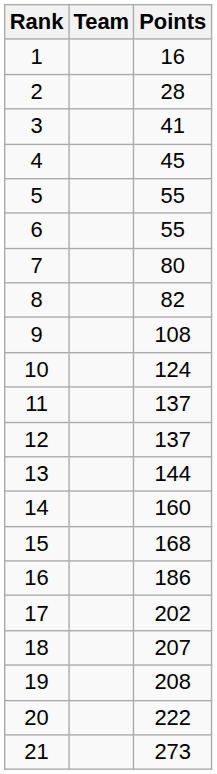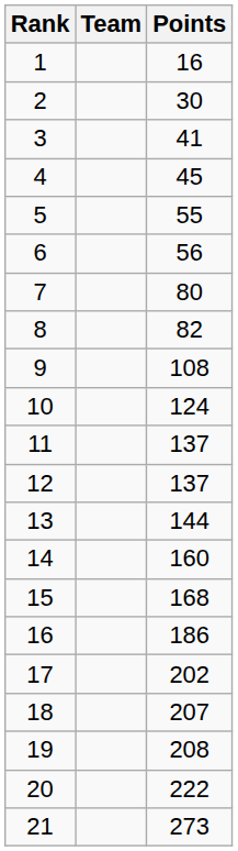 <table class="wikitable sortable" style="text-align:center">
 <tr>
 <th>Rank</th>
 <th>Team</th>
 <th>Points</th>
 </tr>
 <tr>
 <td>1</td>
 <td align=left></td>
 <td>16</td>
 </tr>
 <tr>
 <td>2</td>
 <td align=left></td>
-<td>28</td>
+<td>30</td>
 </tr>
 <tr>
 <td>3</td>
 <td align=left></td>
 <td>41</td>
 </tr>
 <tr>
 <td>4</td>
 <td align=left></td>
 <td>45</td>
 </tr>
 <tr>
 <td>5</td>
 <td align=left></td>
 <td>55</td>
 </tr>
 <tr>
 <td>6</td>
 <td align=left></td>
-<td>55</td>
+<td>56</td>
 </tr>
 <tr>
 <td>7</td>
 <td align=left></td>
 <td>80</td>
 </tr>
 <tr>
 <td>8</td>
 <td align=left></td>
 <td>82</td>
 </tr>
 <tr>
 <td>9</td>
 <td align=left></td>
 <td>108</td>
 </tr>
 <tr>
 <td>10</td>
 <td align=left></td>
 <td>124</td>
 </tr>
 <tr>
 <td>11</td>
 <td align=left></td>
 <td>137</td>
 </tr>
 <tr>
 <td>12</td>
 <td align=left></td>
 <td>137</td>
 </tr>
 <tr>
 <td>13</td>
 <td align=left></td>
 <td>144</td>
 </tr>
 <tr>
 <td>14</td>
 <td align=left></td>
 <td>160</td>
 </tr>
 <tr>
 <td>15</td>
 <td align=left></td>
 <td>168</td>
 </tr>
 <tr>
 <td>16</td>
 <td align=left></td>
 <td>186</td>
 </tr>
 <tr>
 <td>17</td>
 <td align=left></td>
 <td>202</td>
 </tr>
 <tr>
 <td>18</td>
 <td align=left></td>
 <td>207</td>
 </tr>
 <tr>
 <td>19</td>
 <td align=left></td>
 <td>208</td>
 </tr>
 <tr>
 <td>20</td>
 <td align=left></td>
 <td>222</td>
 </tr>
 <tr>
 <td>21</td>
 <td align=left></td>
 <td>273</td>
 </tr>
 </table>
